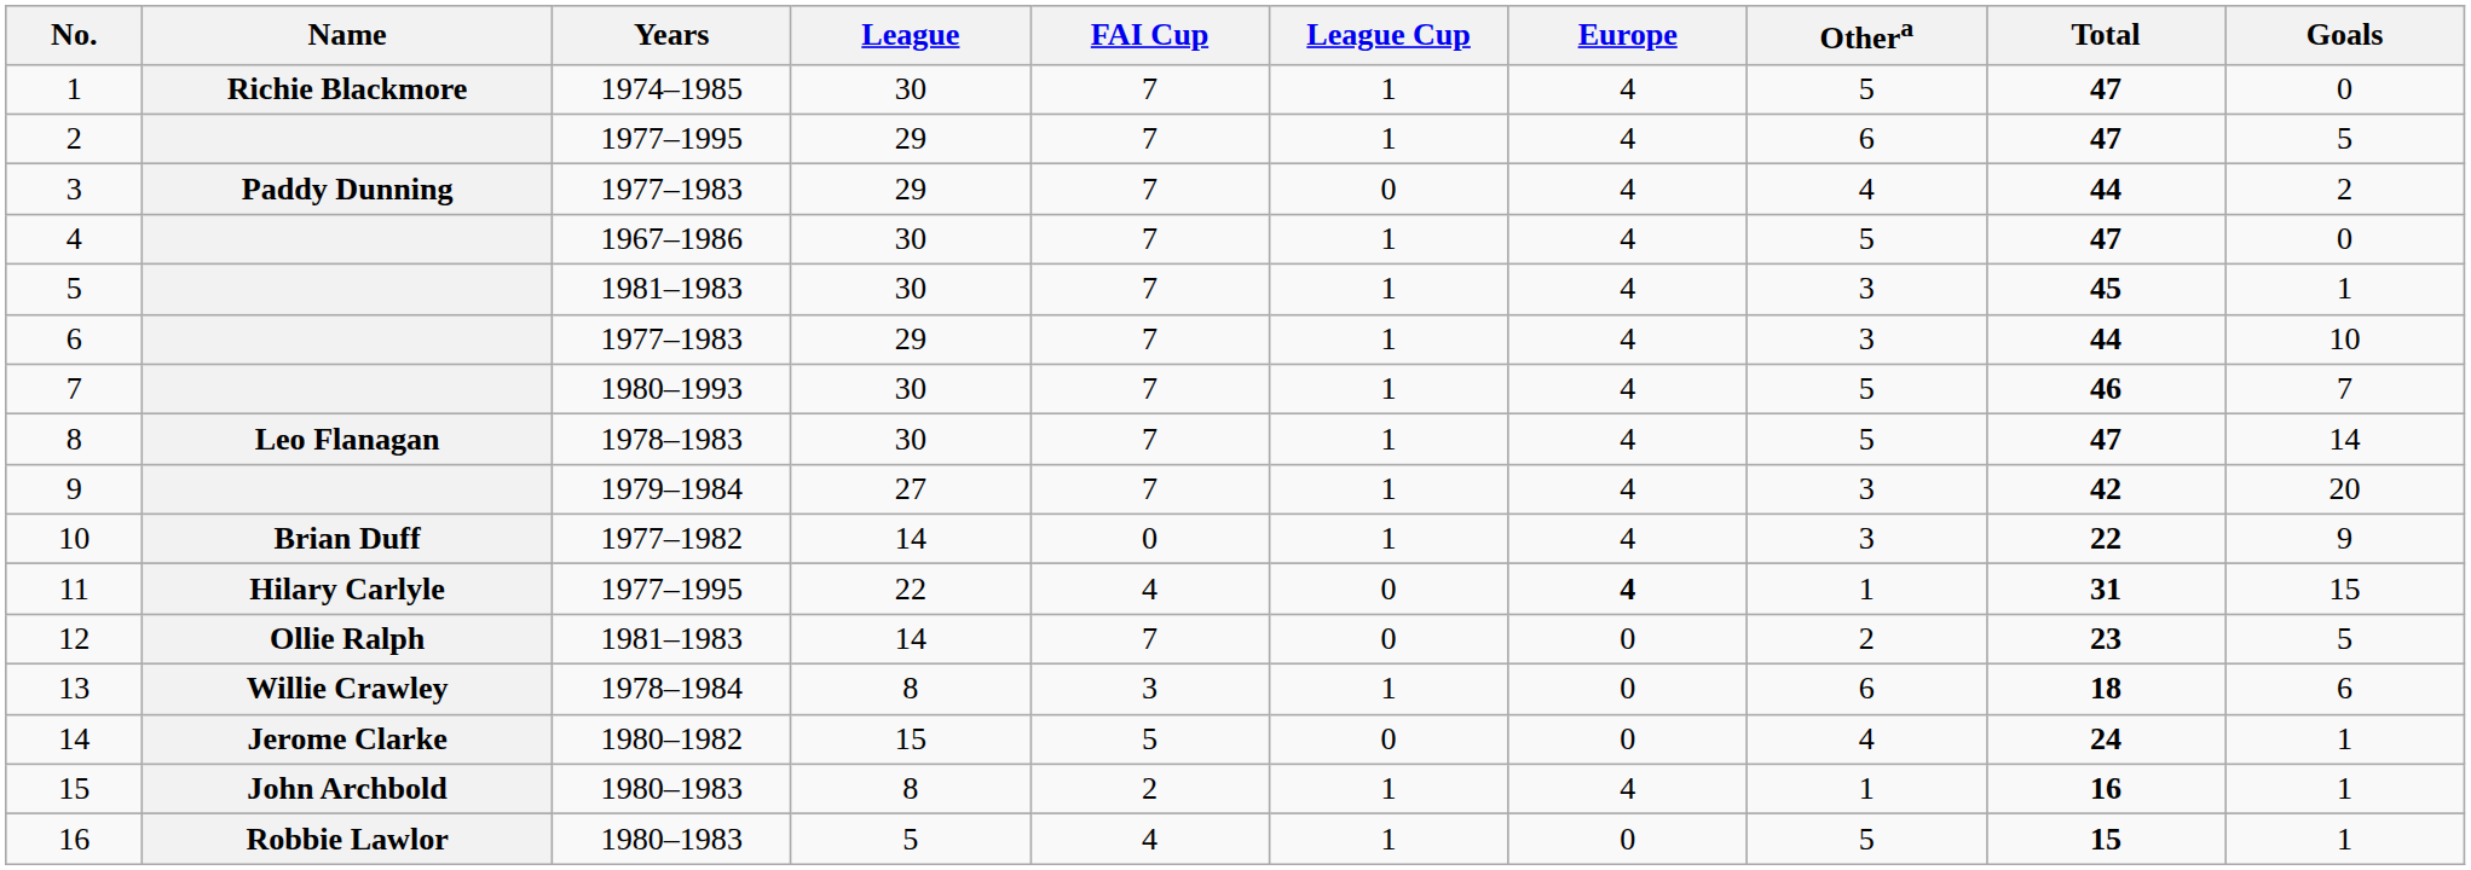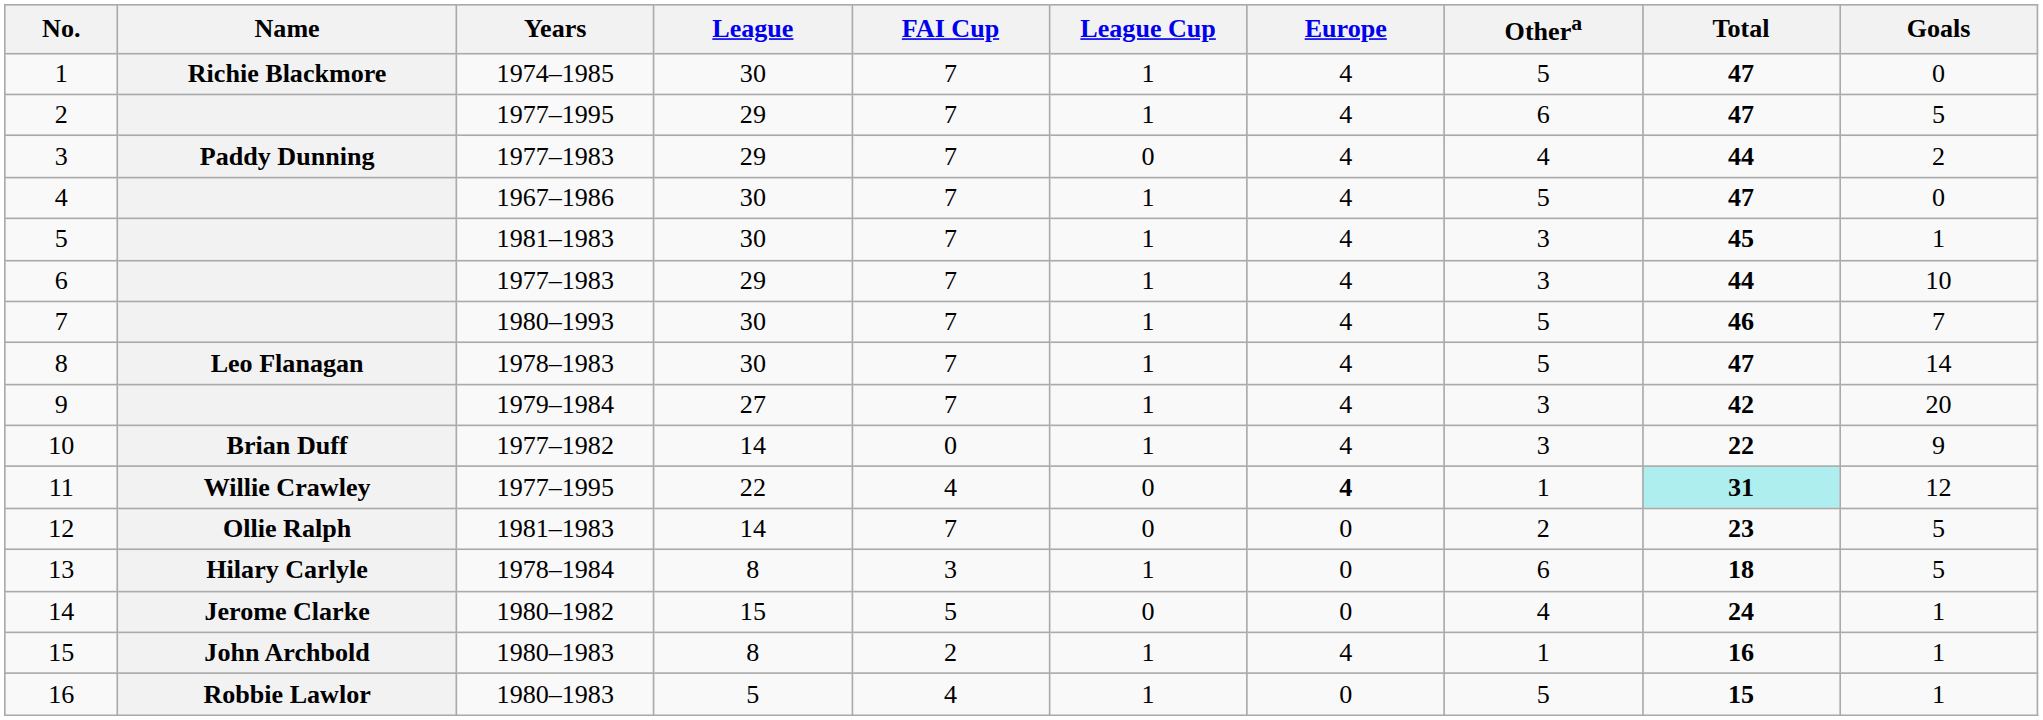 <table class="sortable wikitable plainrowheaders"  style="text-align: center;">
 <tr>
 <th scope=col style="width:4%;">No.</th>
 <th scope=col style="width:12%;">Name</th>
 <th scope=col style="width:7%;">Years</th>
 <th scope=col style="width:7%;"><a href='#'>League</a></th>
 <th scope=col style="width:7%;"><a href='#'>FAI Cup</a></th>
 <th scope=col style="width:7%;"><a href='#'>League Cup</a></th>
 <th scope=col style="width:7%;"><a href='#'>Europe</a></th>
 <th scope=col style="width:7%;">Other<sup>a</sup></th>
 <th scope=col style="width:7%;"><strong>Total</strong></th>
 <th scope=col style="width:7%;">Goals</th>
 </tr>
 <tr>
 <td>1</td>
 <th scope=row> Richie Blackmore</th>
 <td>1974–1985</td>
 <td>30</td>
 <td>7</td>
 <td>1</td>
 <td>4</td>
 <td>5</td>
 <td><strong>47</strong></td>
 <td>0</td>
 </tr>
 <tr>
 <td>2</td>
 <th scope=row> </th>
 <td>1977–1995</td>
 <td>29</td>
 <td>7</td>
 <td>1</td>
 <td>4</td>
 <td>6</td>
 <td><strong>47</strong></td>
 <td>5</td>
 </tr>
 <tr>
 <td>3</td>
 <th scope=row> Paddy Dunning</th>
 <td>1977–1983</td>
 <td>29</td>
 <td>7</td>
 <td>0</td>
 <td>4</td>
 <td>4</td>
 <td><strong>44</strong></td>
 <td>2</td>
 </tr>
 <tr>
 <td>4</td>
 <th scope=row> </th>
 <td>1967–1986</td>
 <td>30</td>
 <td>7</td>
 <td>1</td>
 <td>4</td>
 <td>5</td>
 <td><strong>47</strong></td>
 <td>0</td>
 </tr>
 <tr>
 <td>5</td>
 <th scope=row> </th>
 <td>1981–1983</td>
 <td>30</td>
 <td>7</td>
 <td>1</td>
 <td>4</td>
 <td>3</td>
 <td><strong>45</strong></td>
 <td>1</td>
 </tr>
 <tr>
 <td>6</td>
 <th scope=row> </th>
 <td>1977–1983</td>
 <td>29</td>
 <td>7</td>
 <td>1</td>
 <td>4</td>
 <td>3</td>
 <td><strong>44</strong></td>
 <td>10</td>
 </tr>
 <tr>
 <td>7</td>
 <th scope=row> </th>
 <td>1980–1993</td>
 <td>30</td>
 <td>7</td>
 <td>1</td>
 <td>4</td>
 <td>5</td>
 <td><strong>46</strong></td>
 <td>7</td>
 </tr>
 <tr>
 <td>8</td>
 <th scope=row> Leo Flanagan</th>
 <td>1978–1983</td>
 <td>30</td>
 <td>7</td>
 <td>1</td>
 <td>4</td>
 <td>5</td>
 <td><strong>47</strong></td>
 <td>14</td>
 </tr>
 <tr>
 <td>9</td>
 <th scope=row> </th>
 <td>1979–1984</td>
 <td>27</td>
 <td>7</td>
 <td>1</td>
 <td>4</td>
 <td>3</td>
 <td><strong>42</strong></td>
 <td>20</td>
 </tr>
 <tr>
 <td>10</td>
 <th scope=row> Brian Duff</th>
 <td>1977–1982</td>
 <td>14</td>
 <td>0</td>
 <td>1</td>
 <td>4</td>
 <td>3</td>
 <td><strong>22</strong></td>
 <td>9</td>
 </tr>
 <tr>
 <td>11</td>
-<th scope=row> Hilary Carlyle</th>
+<th scope=row> Willie Crawley</th>
 <td>1977–1995</td>
 <td>22</td>
 <td>4</td>
 <td>0</td>
 <td><strong>4</strong></td>
 <td>1</td>
-<td><strong>31</strong></td>
-<td>15</td>
+<td style="background: paleturquoise;"><strong>31</strong></td>
+<td>12</td>
 </tr>
 <tr>
 <td>12</td>
 <th scope=row> Ollie Ralph</th>
 <td>1981–1983</td>
 <td>14</td>
 <td>7</td>
 <td>0</td>
 <td>0</td>
 <td>2</td>
 <td><strong>23</strong></td>
 <td>5</td>
 </tr>
 <tr>
 <td>13</td>
-<th scope=row> Willie Crawley</th>
+<th scope=row> Hilary Carlyle</th>
 <td>1978–1984</td>
 <td>8</td>
 <td>3</td>
 <td>1</td>
 <td>0</td>
 <td>6</td>
 <td><strong>18</strong></td>
-<td>6</td>
+<td>5</td>
 </tr>
 <tr>
 <td>14</td>
 <th scope=row> Jerome Clarke</th>
 <td>1980–1982</td>
 <td>15</td>
 <td>5</td>
 <td>0</td>
 <td>0</td>
 <td>4</td>
 <td><strong>24</strong></td>
 <td>1</td>
 </tr>
 <tr>
 <td>15</td>
 <th scope=row> John Archbold</th>
 <td>1980–1983</td>
 <td>8</td>
 <td>2</td>
 <td>1</td>
 <td>4</td>
 <td>1</td>
 <td><strong>16</strong></td>
 <td>1</td>
 </tr>
 <tr>
 <td>16</td>
 <th scope=row> Robbie Lawlor</th>
 <td>1980–1983</td>
 <td>5</td>
 <td>4</td>
 <td>1</td>
 <td>0</td>
 <td>5</td>
 <td><strong>15</strong></td>
 <td>1</td>
 </tr>
 <tr>
 </tr>
 </table>
